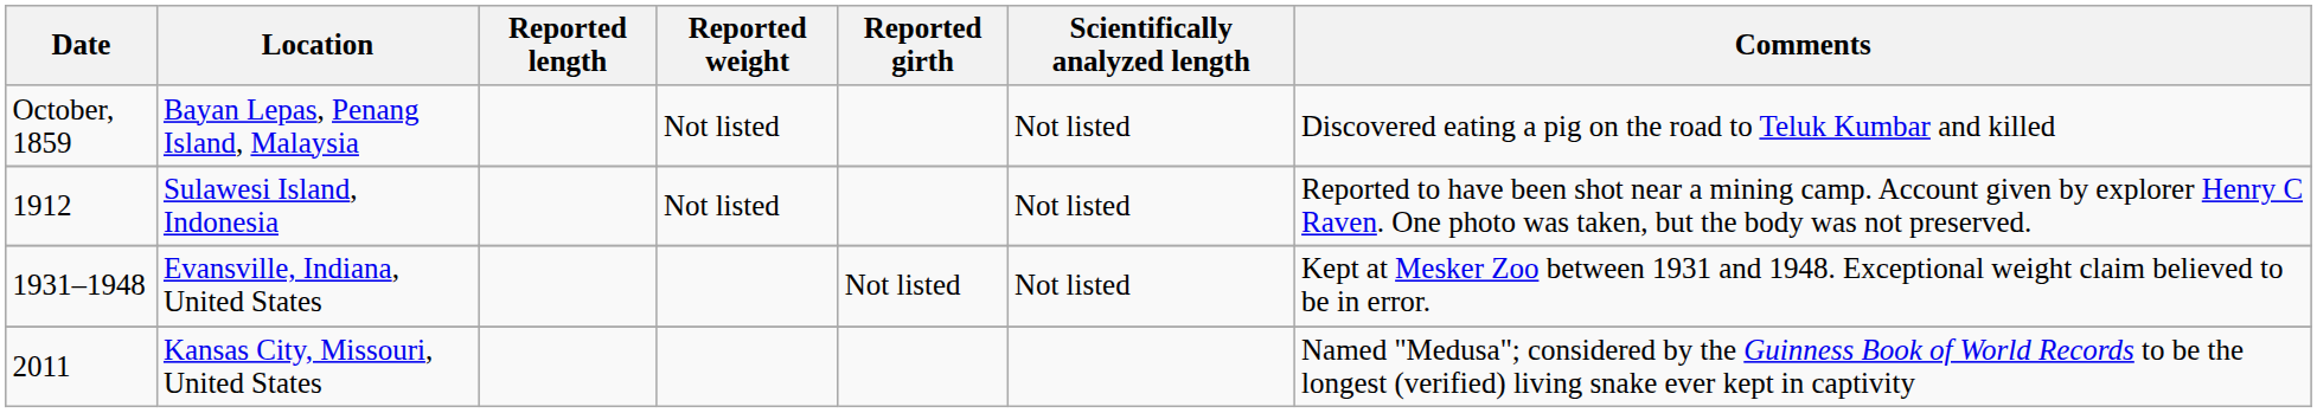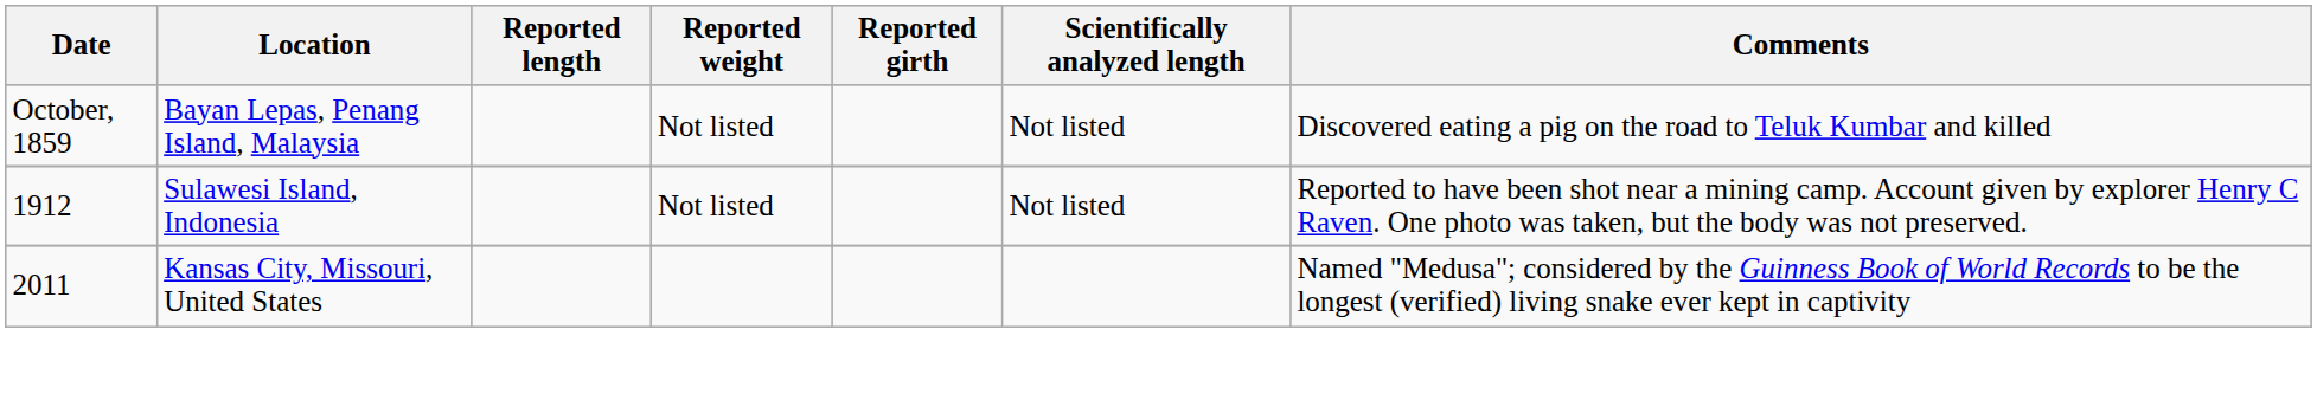 <table class="wikitable sortable collapsible collapsed">
 <tr>
 <th>Date</th>
 <th>Location</th>
 <th>Reported length</th>
 <th>Reported weight</th>
 <th>Reported girth</th>
 <th>Scientifically analyzed length</th>
 <th>Comments</th>
 </tr>
 <tr>
 <td>October, 1859</td>
 <td><a href='#'>Bayan Lepas</a>, <a href='#'>Penang Island</a>, <a href='#'>Malaysia</a></td>
 <td></td>
 <td>Not listed</td>
 <td></td>
 <td>Not listed</td>
 <td>Discovered eating a pig on the road to <a href='#'>Teluk Kumbar</a> and killed</td>
 </tr>
 <tr>
 </tr>
 <tr>
 <td>1912</td>
 <td><a href='#'>Sulawesi Island</a>, <a href='#'>Indonesia</a></td>
 <td></td>
 <td>Not listed</td>
 <td></td>
 <td>Not listed</td>
 <td>Reported to have been shot near a mining camp. Account given by explorer <a href='#'>Henry C Raven</a>. One photo was taken, but the body was not preserved.</td>
 </tr>
 <tr>
 </tr>
 <tr>
-<td>1931–1948</td>
-<td><a href='#'>Evansville, Indiana</a>, United States</td>
-<td></td>
-<td></td>
-<td>Not listed</td>
-<td>Not listed</td>
-<td>Kept at <a href='#'>Mesker Zoo</a> between 1931 and 1948. Exceptional weight claim believed to be in error.</td>
-</tr>
-<tr>
 </tr>
 <tr>
 <td>2011</td>
 <td><a href='#'>Kansas City, Missouri</a>, United States</td>
 <td></td>
 <td></td>
 <td></td>
 <td></td>
 <td>Named "Medusa"; considered by the <em><a href='#'>Guinness Book of World Records</a></em> to be the longest (verified) living snake ever kept in captivity</td>
 </tr>
 </table>
